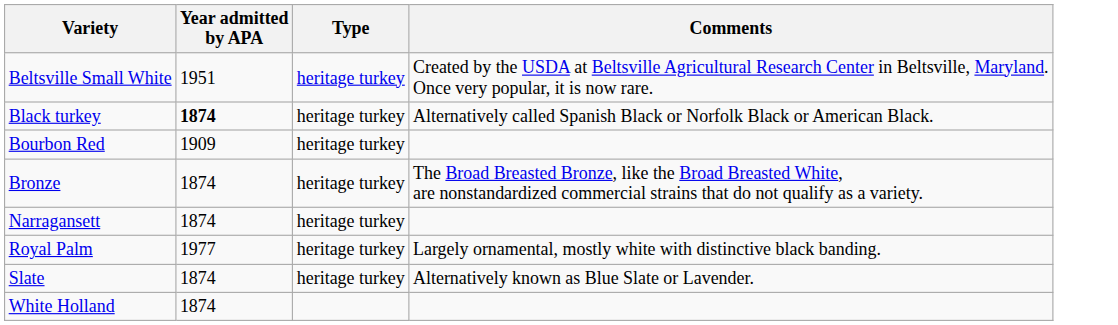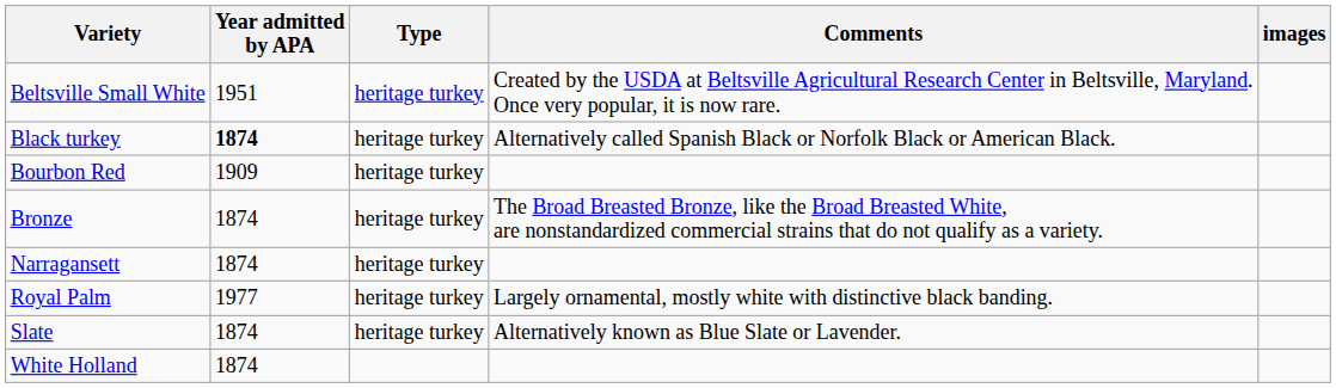 <table class="wikitable sortable" border="1">
 <tr>
 <th>Variety</th>
 <th>Year admitted<br>by APA</th>
 <th>Type</th>
 <th>Comments</th>
+<th>images</th>
 </tr>
 <tr>
 <td><a href='#'>Beltsville Small White</a></td>
 <td>1951</td>
 <td><a href='#'>heritage turkey</a></td>
 <td>Created by the <a href='#'>USDA</a> at <a href='#'>Beltsville Agricultural Research Center</a> in Beltsville, <a href='#'>Maryland</a>.<br>Once very popular, it is now rare.</td>
+<td></td>
 </tr>
 <tr>
 <td><a href='#'>Black turkey</a></td>
 <td><strong>1874</strong></td>
 <td>heritage turkey</td>
 <td>Alternatively called Spanish Black or Norfolk Black or American Black.</td>
+<td></td>
 </tr>
 <tr>
 <td><a href='#'>Bourbon Red</a></td>
 <td>1909</td>
 <td>heritage turkey</td>
+<td></td>
 <td></td>
 </tr>
 <tr>
 <td><a href='#'>Bronze</a></td>
 <td>1874</td>
 <td>heritage turkey</td>
 <td>The <a href='#'>Broad Breasted Bronze</a>, like the <a href='#'>Broad Breasted White</a>,<br>are nonstandardized commercial strains that do not qualify as a variety.</td>
+<td></td>
 </tr>
 <tr>
 <td><a href='#'>Narragansett</a></td>
 <td>1874</td>
 <td>heritage turkey</td>
+<td></td>
 <td></td>
 </tr>
 <tr>
 <td><a href='#'>Royal Palm</a></td>
 <td>1977</td>
 <td>heritage turkey</td>
 <td>Largely ornamental, mostly white with distinctive black banding.</td>
+<td></td>
 </tr>
 <tr>
 <td><a href='#'>Slate</a></td>
 <td>1874</td>
 <td>heritage turkey</td>
 <td>Alternatively known as Blue Slate or Lavender.</td>
+<td></td>
 </tr>
 <tr>
 <td><a href='#'>White Holland</a></td>
 <td>1874</td>
 <td></td>
 <td></td>
+<td></td>
 </tr>
 </table>
